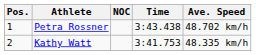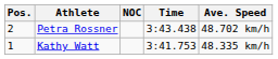 <table class="wikitable" style="font-size:95%;">
 <tr>
 <th>Pos.</th>
 <th>Athlete</th>
 <th>NOC</th>
 <th>Time</th>
 <th>Ave. Speed</th>
 </tr>
 <tr>
-<td>1</td>
+<td>2</td>
 <td><a href='#'>Petra Rossner</a></td>
 <td></td>
 <td>3:43.438</td>
 <td>48.702 km/h</td>
 </tr>
 <tr>
-<td>2</td>
+<td>1</td>
 <td><a href='#'>Kathy Watt</a></td>
 <td></td>
 <td>3:41.753</td>
 <td>48.335 km/h</td>
 </tr>
 </table>
